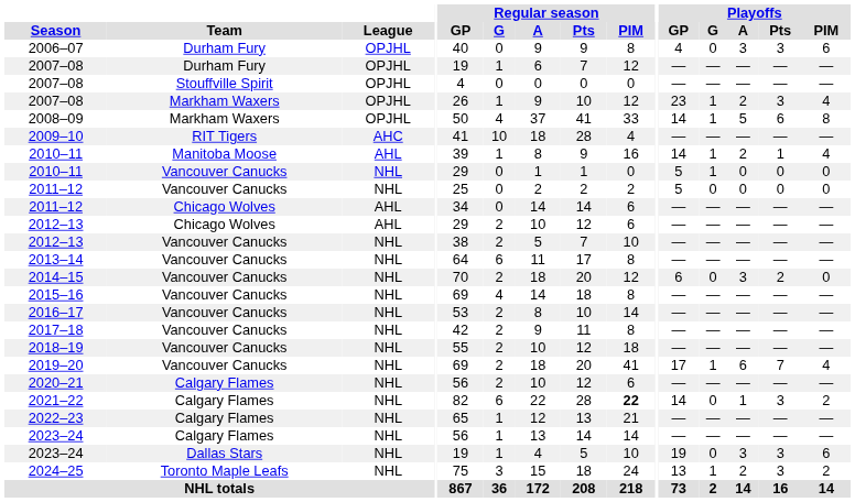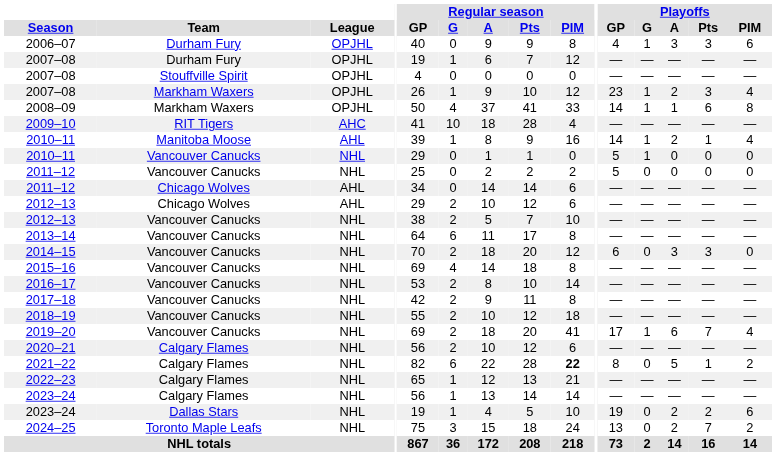 <table border="0" cellpadding="1" cellspacing="0" style="text-align:center; width:60em">
 <tr bgcolor="#e0e0e0">
 <th colspan="3" bgcolor="#ffffff"></th>
 <th rowspan="101" bgcolor="#ffffff"></th>
 <th colspan="5"><a href='#'>Regular season</a></th>
 <th rowspan="101" bgcolor="#ffffff"></th>
 <th colspan="5"><a href='#'>Playoffs</a></th>
 </tr>
 <tr bgcolor="#e0e0e0">
 <th><a href='#'>Season</a></th>
 <th>Team</th>
 <th>League</th>
 <th>GP</th>
 <th><a href='#'>G</a></th>
 <th><a href='#'>A</a></th>
 <th><a href='#'>Pts</a></th>
 <th><a href='#'>PIM</a></th>
 <th>GP</th>
 <th>G</th>
 <th>A</th>
 <th>Pts</th>
 <th>PIM</th>
 </tr>
 <tr>
 <td>2006–07</td>
 <td><a href='#'>Durham Fury</a></td>
 <td><a href='#'>OPJHL</a></td>
 <td>40</td>
 <td>0</td>
 <td>9</td>
 <td>9</td>
 <td>8</td>
 <td>4</td>
-<td>0</td>
+<td>1</td>
 <td>3</td>
 <td>3</td>
 <td>6</td>
 </tr>
 <tr bgcolor="#f0f0f0">
 <td>2007–08</td>
 <td>Durham Fury</td>
 <td>OPJHL</td>
 <td>19</td>
 <td>1</td>
 <td>6</td>
 <td>7</td>
 <td>12</td>
 <td>—</td>
 <td>—</td>
 <td>—</td>
 <td>—</td>
 <td>—</td>
 </tr>
 <tr>
 <td>2007–08</td>
 <td><a href='#'>Stouffville Spirit</a></td>
 <td>OPJHL</td>
 <td>4</td>
 <td>0</td>
 <td>0</td>
 <td>0</td>
 <td>0</td>
 <td>—</td>
 <td>—</td>
 <td>—</td>
 <td>—</td>
 <td>—</td>
 </tr>
 <tr bgcolor="#f0f0f0">
 <td>2007–08</td>
 <td><a href='#'>Markham Waxers</a></td>
 <td>OPJHL</td>
 <td>26</td>
 <td>1</td>
 <td>9</td>
 <td>10</td>
 <td>12</td>
 <td>23</td>
 <td>1</td>
 <td>2</td>
 <td>3</td>
 <td>4</td>
 </tr>
 <tr>
 <td>2008–09</td>
 <td>Markham Waxers</td>
 <td>OPJHL</td>
 <td>50</td>
 <td>4</td>
 <td>37</td>
 <td>41</td>
 <td>33</td>
 <td>14</td>
 <td>1</td>
-<td>5</td>
+<td>1</td>
 <td>6</td>
 <td>8</td>
 </tr>
 <tr bgcolor="#f0f0f0">
 <td><a href='#'>2009–10</a></td>
 <td><a href='#'>RIT Tigers</a></td>
 <td><a href='#'>AHC</a></td>
 <td>41</td>
 <td>10</td>
 <td>18</td>
 <td>28</td>
 <td>4</td>
 <td>—</td>
 <td>—</td>
 <td>—</td>
 <td>—</td>
 <td>—</td>
 </tr>
 <tr>
 <td><a href='#'>2010–11</a></td>
 <td><a href='#'>Manitoba Moose</a></td>
 <td><a href='#'>AHL</a></td>
 <td>39</td>
 <td>1</td>
 <td>8</td>
 <td>9</td>
 <td>16</td>
 <td>14</td>
 <td>1</td>
 <td>2</td>
 <td>1</td>
 <td>4</td>
 </tr>
 <tr bgcolor="#f0f0f0">
 <td><a href='#'>2010–11</a></td>
 <td><a href='#'>Vancouver Canucks</a></td>
 <td><a href='#'>NHL</a></td>
 <td>29</td>
 <td>0</td>
 <td>1</td>
 <td>1</td>
 <td>0</td>
 <td>5</td>
 <td>1</td>
 <td>0</td>
 <td>0</td>
 <td>0</td>
 </tr>
 <tr>
 <td><a href='#'>2011–12</a></td>
 <td>Vancouver Canucks</td>
 <td>NHL</td>
 <td>25</td>
 <td>0</td>
 <td>2</td>
 <td>2</td>
 <td>2</td>
 <td>5</td>
 <td>0</td>
 <td>0</td>
 <td>0</td>
 <td>0</td>
 </tr>
 <tr bgcolor="#f0f0f0">
 <td><a href='#'>2011–12</a></td>
 <td><a href='#'>Chicago Wolves</a></td>
 <td>AHL</td>
 <td>34</td>
 <td>0</td>
 <td>14</td>
 <td>14</td>
 <td>6</td>
 <td>—</td>
 <td>—</td>
 <td>—</td>
 <td>—</td>
 <td>—</td>
 </tr>
 <tr>
 <td><a href='#'>2012–13</a></td>
 <td>Chicago Wolves</td>
 <td>AHL</td>
 <td>29</td>
 <td>2</td>
 <td>10</td>
 <td>12</td>
 <td>6</td>
 <td>—</td>
 <td>—</td>
 <td>—</td>
 <td>—</td>
 <td>—</td>
 </tr>
 <tr bgcolor="#f0f0f0">
 <td><a href='#'>2012–13</a></td>
 <td>Vancouver Canucks</td>
 <td>NHL</td>
 <td>38</td>
 <td>2</td>
 <td>5</td>
 <td>7</td>
 <td>10</td>
 <td>—</td>
 <td>—</td>
 <td>—</td>
 <td>—</td>
 <td>—</td>
 </tr>
 <tr>
 <td><a href='#'>2013–14</a></td>
 <td>Vancouver Canucks</td>
 <td>NHL</td>
 <td>64</td>
 <td>6</td>
 <td>11</td>
 <td>17</td>
 <td>8</td>
 <td>—</td>
 <td>—</td>
 <td>—</td>
 <td>—</td>
 <td>—</td>
 </tr>
 <tr bgcolor="#f0f0f0">
 <td><a href='#'>2014–15</a></td>
 <td>Vancouver Canucks</td>
 <td>NHL</td>
 <td>70</td>
 <td>2</td>
 <td>18</td>
 <td>20</td>
 <td>12</td>
 <td>6</td>
 <td>0</td>
 <td>3</td>
-<td>2</td>
+<td>3</td>
 <td>0</td>
 </tr>
 <tr>
 <td><a href='#'>2015–16</a></td>
 <td>Vancouver Canucks</td>
 <td>NHL</td>
 <td>69</td>
 <td>4</td>
 <td>14</td>
 <td>18</td>
 <td>8</td>
 <td>—</td>
 <td>—</td>
 <td>—</td>
 <td>—</td>
 <td>—</td>
 </tr>
 <tr bgcolor="#f0f0f0">
 <td><a href='#'>2016–17</a></td>
 <td>Vancouver Canucks</td>
 <td>NHL</td>
 <td>53</td>
 <td>2</td>
 <td>8</td>
 <td>10</td>
 <td>14</td>
 <td>—</td>
 <td>—</td>
 <td>—</td>
 <td>—</td>
 <td>—</td>
 </tr>
 <tr>
 <td><a href='#'>2017–18</a></td>
 <td>Vancouver Canucks</td>
 <td>NHL</td>
 <td>42</td>
 <td>2</td>
 <td>9</td>
 <td>11</td>
 <td>8</td>
 <td>—</td>
 <td>—</td>
 <td>—</td>
 <td>—</td>
 <td>—</td>
 </tr>
 <tr bgcolor="#f0f0f0">
 <td><a href='#'>2018–19</a></td>
 <td>Vancouver Canucks</td>
 <td>NHL</td>
 <td>55</td>
 <td>2</td>
 <td>10</td>
 <td>12</td>
 <td>18</td>
 <td>—</td>
 <td>—</td>
 <td>—</td>
 <td>—</td>
 <td>—</td>
 </tr>
 <tr>
 <td><a href='#'>2019–20</a></td>
 <td>Vancouver Canucks</td>
 <td>NHL</td>
 <td>69</td>
 <td>2</td>
 <td>18</td>
 <td>20</td>
 <td>41</td>
 <td>17</td>
 <td>1</td>
 <td>6</td>
 <td>7</td>
 <td>4</td>
 </tr>
 <tr bgcolor="#f0f0f0">
 <td><a href='#'>2020–21</a></td>
 <td><a href='#'>Calgary Flames</a></td>
 <td>NHL</td>
 <td>56</td>
 <td>2</td>
 <td>10</td>
 <td>12</td>
 <td>6</td>
 <td>—</td>
 <td>—</td>
 <td>—</td>
 <td>—</td>
 <td>—</td>
 </tr>
 <tr>
 <td><a href='#'>2021–22</a></td>
 <td>Calgary Flames</td>
 <td>NHL</td>
 <td>82</td>
 <td>6</td>
 <td>22</td>
 <td>28</td>
 <td><strong>22</strong></td>
-<td>14</td>
+<td>8</td>
 <td>0</td>
+<td>5</td>
 <td>1</td>
-<td>3</td>
 <td>2</td>
 </tr>
 <tr bgcolor="#f0f0f0">
 <td><a href='#'>2022–23</a></td>
 <td>Calgary Flames</td>
 <td>NHL</td>
 <td>65</td>
 <td>1</td>
 <td>12</td>
 <td>13</td>
 <td>21</td>
 <td>—</td>
 <td>—</td>
 <td>—</td>
 <td>—</td>
 <td>—</td>
 </tr>
 <tr>
 <td><a href='#'>2023–24</a></td>
 <td>Calgary Flames</td>
 <td>NHL</td>
 <td>56</td>
 <td>1</td>
 <td>13</td>
 <td>14</td>
 <td>14</td>
 <td>—</td>
 <td>—</td>
 <td>—</td>
 <td>—</td>
 <td>—</td>
 </tr>
 <tr bgcolor="#f0f0f0">
 <td>2023–24</td>
 <td><a href='#'>Dallas Stars</a></td>
 <td>NHL</td>
 <td>19</td>
 <td>1</td>
 <td>4</td>
 <td>5</td>
 <td>10</td>
 <td>19</td>
 <td>0</td>
-<td>3</td>
-<td>3</td>
+<td>2</td>
+<td>2</td>
 <td>6</td>
 </tr>
 <tr>
 <td><a href='#'>2024–25</a></td>
 <td><a href='#'>Toronto Maple Leafs</a></td>
 <td>NHL</td>
 <td>75</td>
 <td>3</td>
 <td>15</td>
 <td>18</td>
 <td>24</td>
 <td>13</td>
-<td>1</td>
+<td>0</td>
 <td>2</td>
-<td>3</td>
+<td>7</td>
 <td>2</td>
 </tr>
 <tr bgcolor="#e0e0e0">
 <th colspan="3">NHL totals</th>
 <th>867</th>
 <th>36</th>
 <th>172</th>
 <th>208</th>
 <th>218</th>
 <th>73</th>
 <th>2</th>
 <th>14</th>
 <th>16</th>
 <th>14</th>
 </tr>
 </table>
